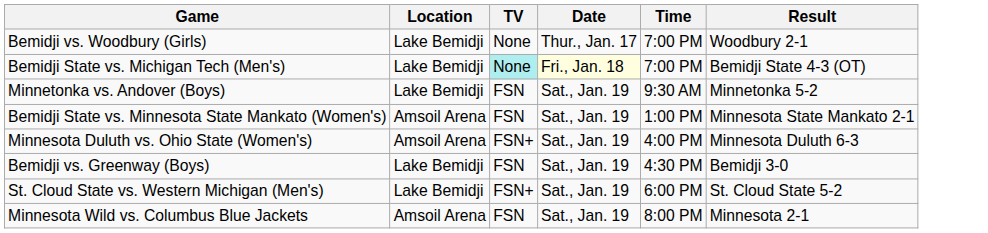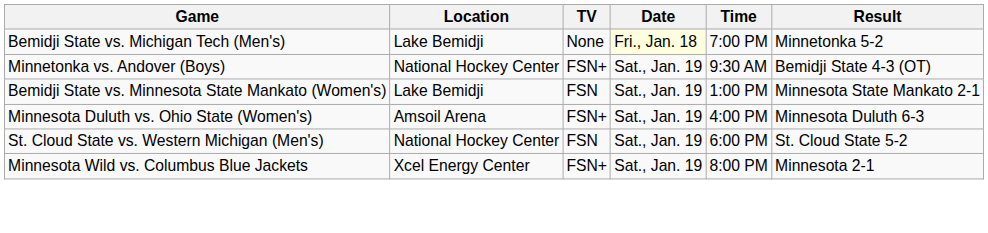 <table class="wikitable">
 <tr>
 <th>Game</th>
 <th>Location</th>
 <th>TV</th>
 <th>Date</th>
 <th>Time</th>
 <th>Result</th>
 </tr>
 <tr>
-<td>Bemidji vs. Woodbury (Girls)</td>
+<td>Bemidji State vs. Michigan Tech (Men's)</td>
 <td>Lake Bemidji</td>
 <td>None</td>
-<td>Thur., Jan. 17</td>
+<td style="background: lightyellow;">Fri., Jan. 18</td>
 <td>7:00 PM</td>
-<td>Woodbury 2-1</td>
+<td>Minnetonka 5-2</td>
 </tr>
 <tr>
-<td>Bemidji State vs. Michigan Tech (Men's)</td>
-<td>Lake Bemidji</td>
-<td style="background: paleturquoise;">None</td>
-<td style="background: lightyellow;">Fri., Jan. 18</td>
-<td>7:00 PM</td>
+<td>Minnetonka vs. Andover (Boys)</td>
+<td>National Hockey Center</td>
+<td>FSN+</td>
+<td>Sat., Jan. 19</td>
+<td>9:30 AM</td>
 <td>Bemidji State 4-3 (OT)</td>
 </tr>
 <tr>
-<td>Minnetonka vs. Andover (Boys)</td>
+<td>Bemidji State vs. Minnesota State Mankato (Women's)</td>
 <td>Lake Bemidji</td>
-<td>FSN</td>
-<td>Sat., Jan. 19</td>
-<td>9:30 AM</td>
-<td>Minnetonka 5-2</td>
-</tr>
-<tr>
-<td>Bemidji State vs. Minnesota State Mankato (Women's)</td>
-<td>Amsoil Arena</td>
 <td>FSN</td>
 <td>Sat., Jan. 19</td>
 <td>1:00 PM</td>
 <td>Minnesota State Mankato 2-1</td>
 </tr>
 <tr>
 <td>Minnesota Duluth vs. Ohio State (Women's)</td>
 <td>Amsoil Arena</td>
 <td>FSN+</td>
 <td>Sat., Jan. 19</td>
 <td>4:00 PM</td>
 <td>Minnesota Duluth 6-3</td>
 </tr>
 <tr>
-<td>Bemidji vs. Greenway (Boys)</td>
-<td>Lake Bemidji</td>
+<td>St. Cloud State vs. Western Michigan (Men's)</td>
+<td>National Hockey Center</td>
 <td>FSN</td>
-<td>Sat., Jan. 19</td>
-<td>4:30 PM</td>
-<td>Bemidji 3-0</td>
-</tr>
-<tr>
-<td>St. Cloud State vs. Western Michigan (Men's)</td>
-<td>Lake Bemidji</td>
-<td>FSN+</td>
 <td>Sat., Jan. 19</td>
 <td>6:00 PM</td>
 <td>St. Cloud State 5-2</td>
 </tr>
 <tr>
 <td>Minnesota Wild vs. Columbus Blue Jackets</td>
-<td>Amsoil Arena</td>
-<td>FSN</td>
+<td>Xcel Energy Center</td>
+<td>FSN+</td>
 <td>Sat., Jan. 19</td>
 <td>8:00 PM</td>
 <td>Minnesota 2-1</td>
 </tr>
 </table>
